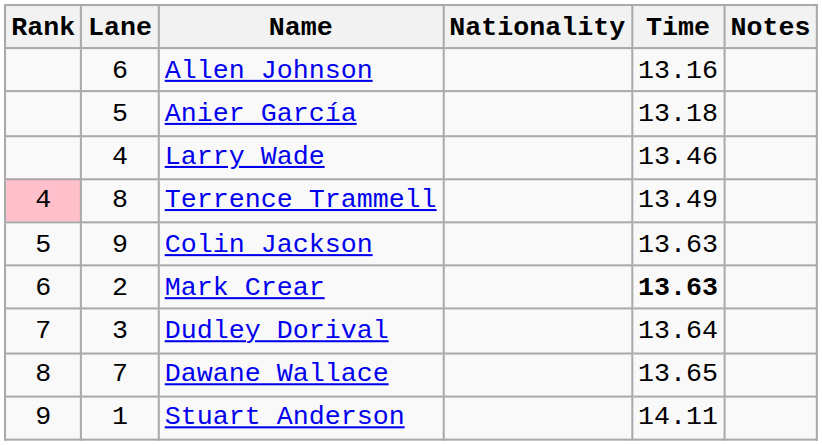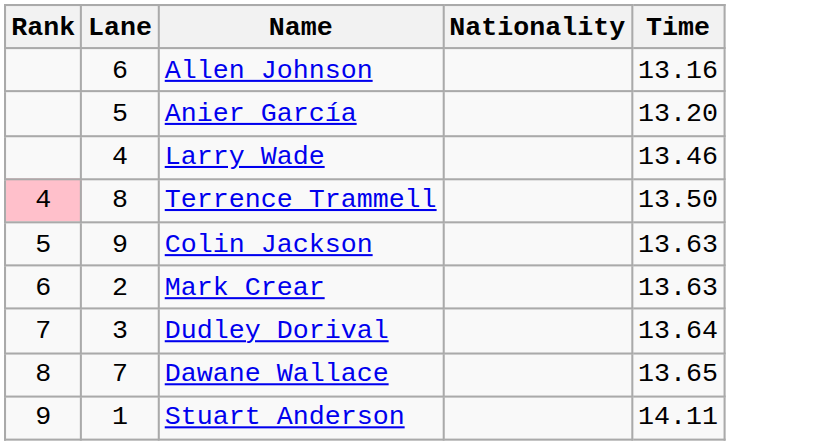 <table class="wikitable sortable" style="text-align:center">
 <tr>
 <th>Rank</th>
 <th>Lane</th>
 <th>Name</th>
 <th>Nationality</th>
 <th>Time</th>
-<th>Notes</th>
 </tr>
 <tr>
 <td></td>
 <td>6</td>
 <td align=left><a href='#'>Allen Johnson</a></td>
 <td align=left></td>
 <td>13.16</td>
-<td></td>
 </tr>
 <tr>
 <td></td>
 <td>5</td>
 <td align=left><a href='#'>Anier García</a></td>
 <td align=left></td>
-<td>13.18</td>
-<td></td>
+<td>13.20</td>
 </tr>
 <tr>
 <td></td>
 <td>4</td>
 <td align=left><a href='#'>Larry Wade</a></td>
 <td align=left></td>
 <td>13.46</td>
-<td></td>
 </tr>
 <tr>
 <td style="background: pink;">4</td>
 <td>8</td>
 <td align=left><a href='#'>Terrence Trammell</a></td>
 <td align=left></td>
-<td>13.49</td>
-<td></td>
+<td>13.50</td>
 </tr>
 <tr>
 <td>5</td>
 <td>9</td>
 <td align=left><a href='#'>Colin Jackson</a></td>
 <td align=left></td>
 <td>13.63</td>
-<td></td>
 </tr>
 <tr>
 <td>6</td>
 <td>2</td>
 <td align=left><a href='#'>Mark Crear</a></td>
 <td align=left></td>
-<td><strong>13.63</strong></td>
-<td></td>
+<td>13.63</td>
 </tr>
 <tr>
 <td>7</td>
 <td>3</td>
 <td align=left><a href='#'>Dudley Dorival</a></td>
 <td align=left></td>
 <td>13.64</td>
-<td></td>
 </tr>
 <tr>
 <td>8</td>
 <td>7</td>
 <td align=left><a href='#'>Dawane Wallace</a></td>
 <td align=left></td>
 <td>13.65</td>
-<td></td>
 </tr>
 <tr>
 <td>9</td>
 <td>1</td>
 <td align=left><a href='#'>Stuart Anderson</a></td>
 <td align=left></td>
 <td>14.11</td>
-<td></td>
 </tr>
 </table>
